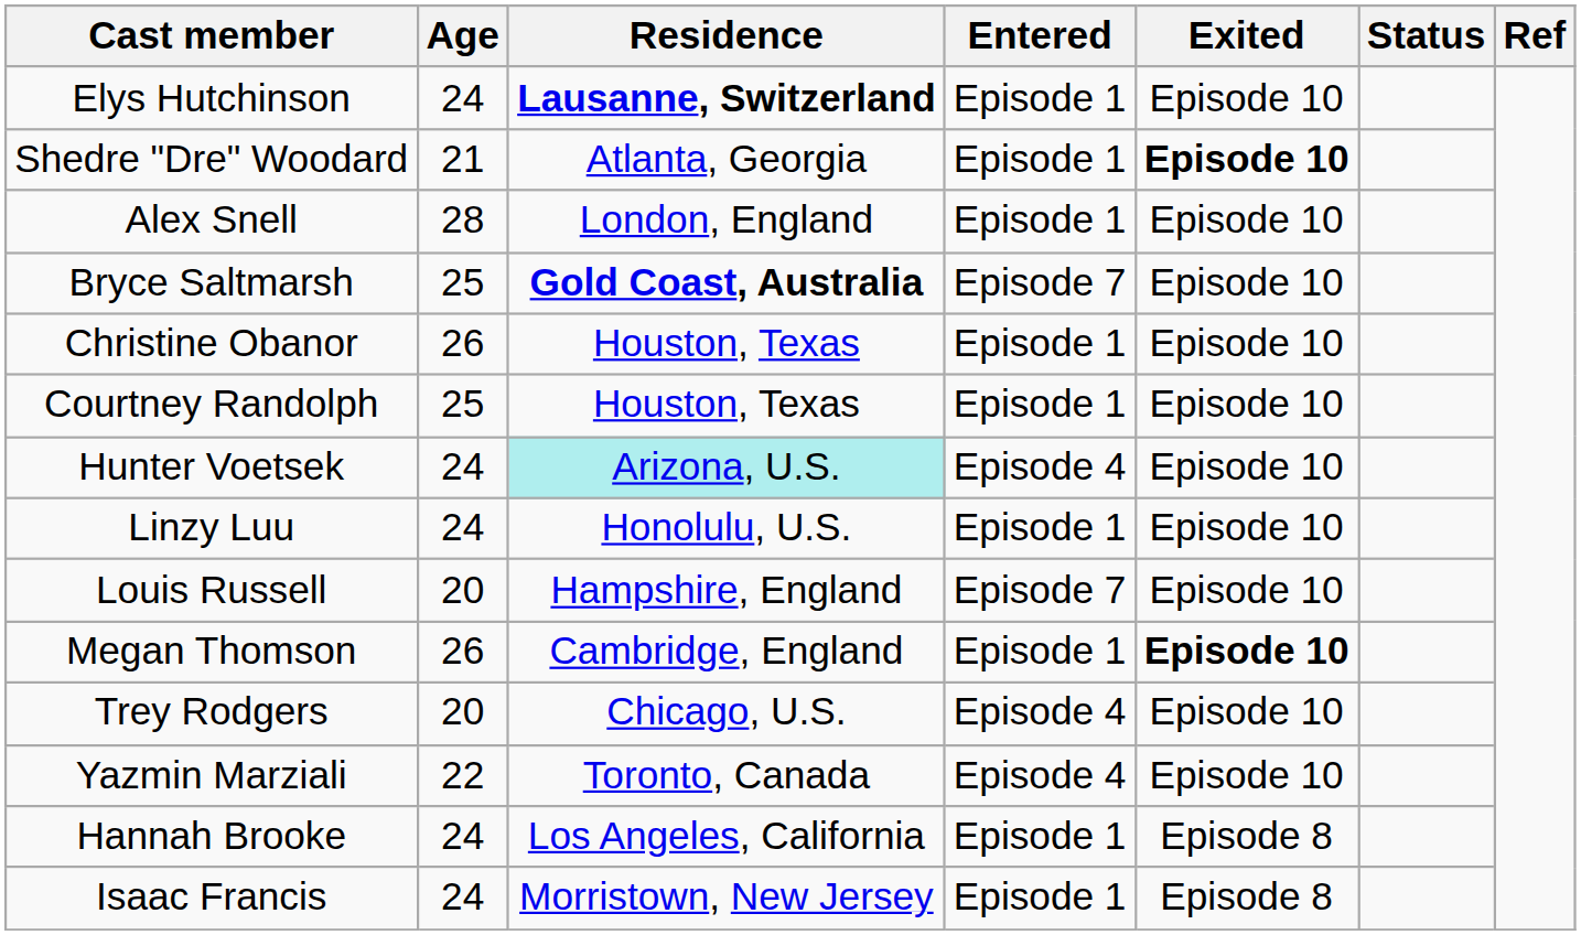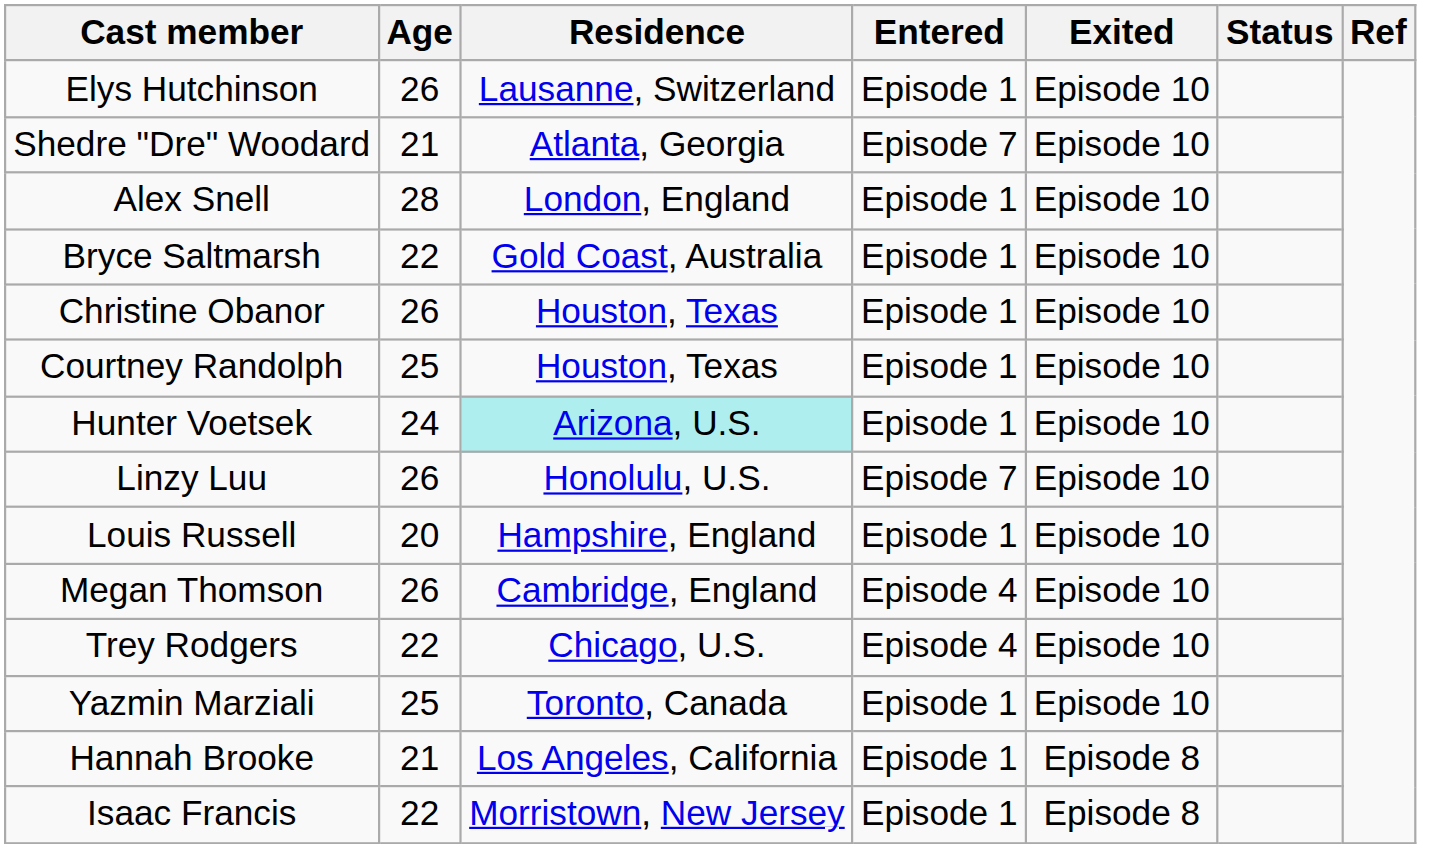 <table class="wikitable sortable" style="text-align:center;">
 <tr>
 <th scope="col">Cast member</th>
 <th scope="col">Age</th>
 <th scope="col">Residence</th>
 <th scope="col">Entered</th>
 <th scope="col">Exited</th>
 <th scope="col">Status</th>
 <th scope="col">Ref</th>
 </tr>
 <tr>
 <td>Elys Hutchinson</td>
-<td>24</td>
-<td><strong><a href='#'>Lausanne</a>, Switzerland</strong></td>
+<td>26</td>
+<td><a href='#'>Lausanne</a>, Switzerland</td>
 <td>Episode 1</td>
 <td>Episode 10</td>
 <td></td>
 <td rowspan="14"></td>
 </tr>
 <tr>
 <td>Shedre "Dre" Woodard</td>
 <td>21</td>
 <td><a href='#'>Atlanta</a>, Georgia</td>
-<td>Episode 1</td>
-<td><strong>Episode 10</strong></td>
+<td>Episode 7</td>
+<td>Episode 10</td>
 <td></td>
 </tr>
 <tr>
 <td>Alex Snell</td>
 <td>28</td>
 <td><a href='#'>London</a>, England</td>
 <td>Episode 1</td>
 <td>Episode 10</td>
 <td></td>
 </tr>
 <tr>
 <td>Bryce Saltmarsh</td>
-<td>25</td>
-<td><strong><a href='#'>Gold Coast</a>, Australia</strong></td>
-<td>Episode 7</td>
+<td>22</td>
+<td><a href='#'>Gold Coast</a>, Australia</td>
+<td>Episode 1</td>
 <td>Episode 10</td>
 <td></td>
 </tr>
 <tr>
 <td>Christine Obanor</td>
 <td>26</td>
 <td><a href='#'>Houston</a>, <a href='#'>Texas</a></td>
 <td>Episode 1</td>
 <td>Episode 10</td>
 <td></td>
 </tr>
 <tr>
 <td>Courtney Randolph</td>
 <td>25</td>
 <td><a href='#'>Houston</a>, Texas</td>
 <td>Episode 1</td>
 <td>Episode 10</td>
 <td></td>
 </tr>
 <tr>
 <td>Hunter Voetsek</td>
 <td>24</td>
 <td style="background: paleturquoise;"><a href='#'>Arizona</a>, U.S.</td>
-<td>Episode 4</td>
+<td>Episode 1</td>
 <td>Episode 10</td>
 <td></td>
 </tr>
 <tr>
 <td>Linzy Luu</td>
-<td>24</td>
+<td>26</td>
 <td><a href='#'>Honolulu</a>, U.S.</td>
-<td>Episode 1</td>
+<td>Episode 7</td>
 <td>Episode 10</td>
 <td></td>
 </tr>
 <tr>
 <td>Louis Russell</td>
 <td>20</td>
 <td><a href='#'>Hampshire</a>, England</td>
-<td>Episode 7</td>
+<td>Episode 1</td>
 <td>Episode 10</td>
 <td></td>
 </tr>
 <tr>
 <td>Megan Thomson</td>
 <td>26</td>
 <td><a href='#'>Cambridge</a>, England</td>
-<td>Episode 1</td>
-<td><strong>Episode 10</strong></td>
+<td>Episode 4</td>
+<td>Episode 10</td>
 <td></td>
 </tr>
 <tr>
 <td>Trey Rodgers</td>
-<td>20</td>
+<td>22</td>
 <td><a href='#'>Chicago</a>, U.S.</td>
 <td>Episode 4</td>
 <td>Episode 10</td>
 <td></td>
 </tr>
 <tr>
 <td>Yazmin Marziali</td>
-<td>22</td>
+<td>25</td>
 <td><a href='#'>Toronto</a>, Canada</td>
-<td>Episode 4</td>
+<td>Episode 1</td>
 <td>Episode 10</td>
 <td></td>
 </tr>
 <tr>
 <td>Hannah Brooke</td>
-<td>24</td>
+<td>21</td>
 <td><a href='#'>Los Angeles</a>, California</td>
 <td>Episode 1</td>
 <td>Episode 8</td>
 <td></td>
 </tr>
 <tr>
 <td>Isaac Francis</td>
-<td>24</td>
+<td>22</td>
 <td><a href='#'>Morristown</a>, <a href='#'>New Jersey</a></td>
 <td>Episode 1</td>
 <td>Episode 8</td>
 <td></td>
 </tr>
 </table>
